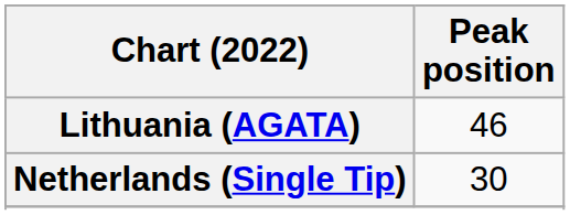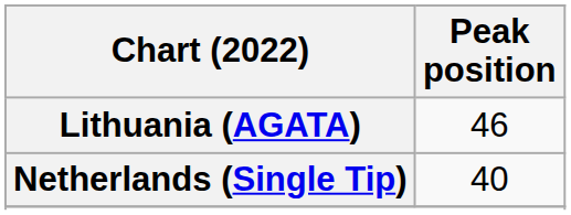 <table class="wikitable sortable plainrowheaders" style="text-align:center">
 <tr>
 <th scope="col">Chart (2022)</th>
 <th scope="col">Peak<br>position</th>
 </tr>
 <tr>
 <th scope="row">Lithuania (<a href='#'>AGATA</a>)</th>
 <td>46</td>
 </tr>
 <tr>
 <th scope="row">Netherlands (<a href='#'>Single Tip</a>)</th>
-<td>30</td>
+<td>40</td>
 </tr>
 <tr>
 </tr>
 <tr>
 </tr>
 </table>
